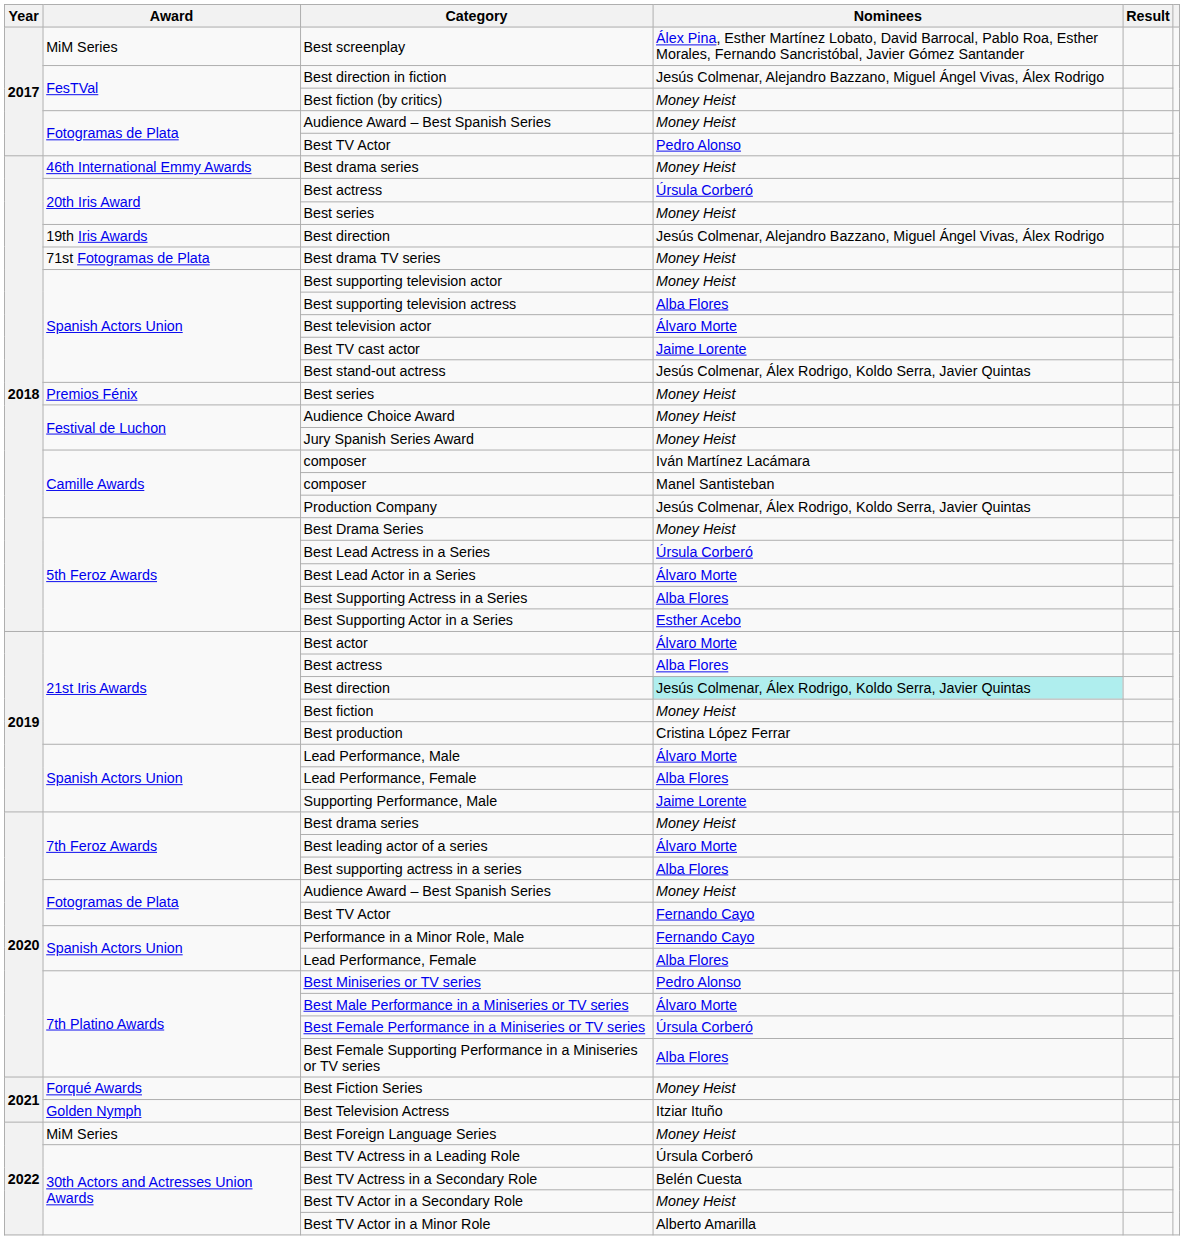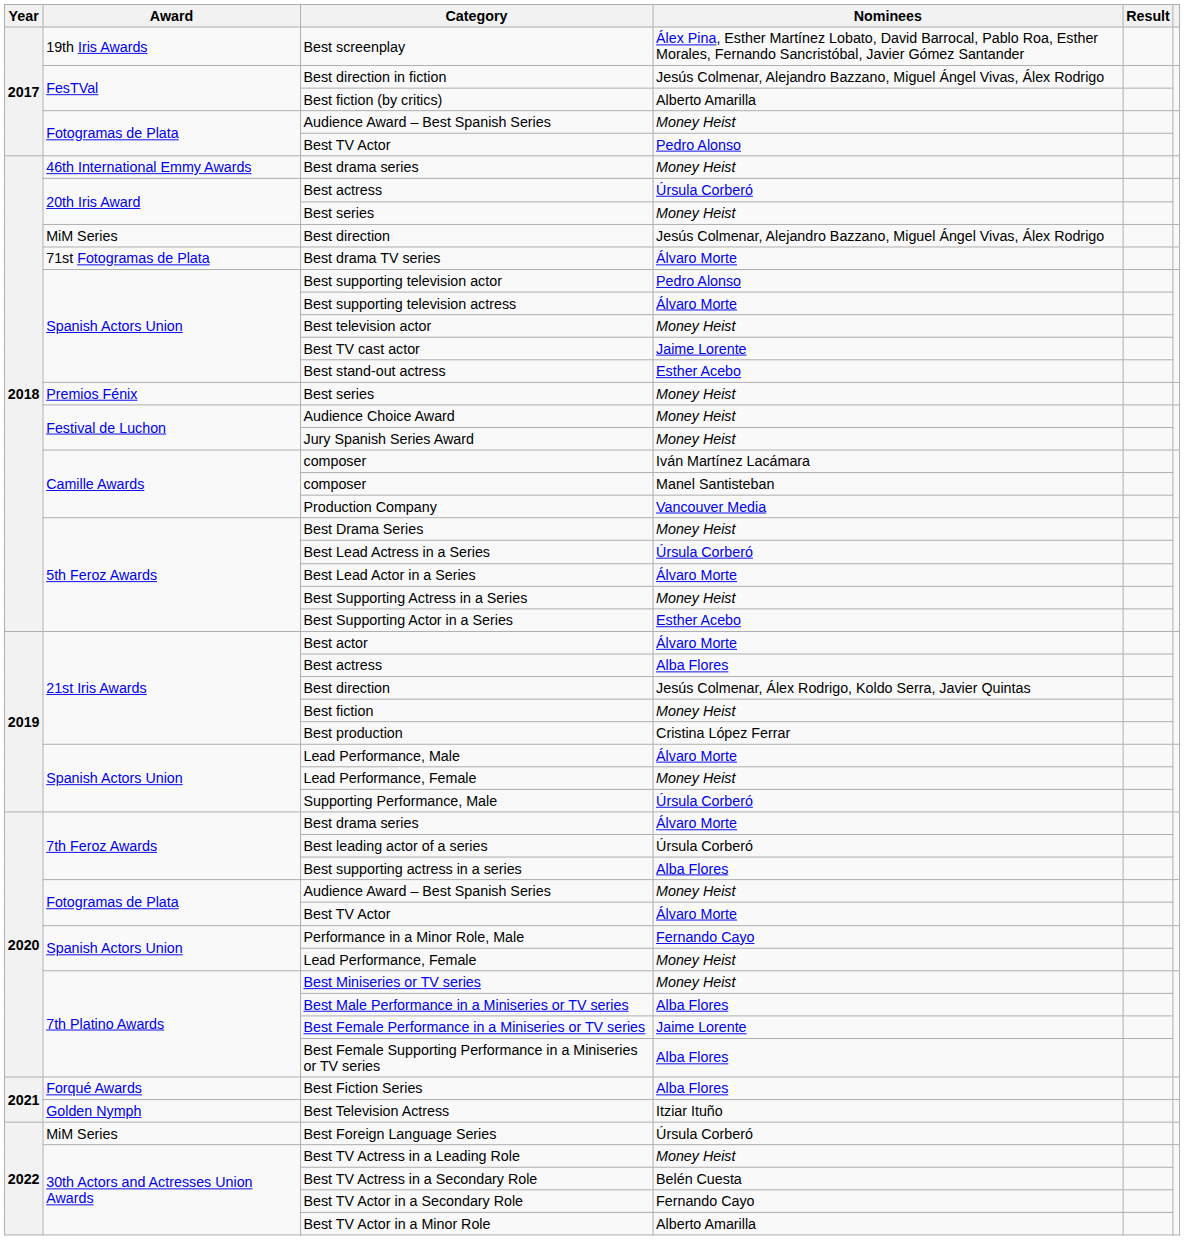 <table class="wikitable sortable plainrowheaders" style="font-size:95%; width:99%;">
 <tr>
 <th>Year</th>
 <th>Award</th>
 <th style="width:30%;">Category</th>
 <th style="width:40%;">Nominees</th>
 <th>Result</th>
 <th scope="col" class="unsortable"></th>
 </tr>
 <tr>
 <th rowspan="5" align="center">2017</th>
-<td rowspan="1">MiM Series</td>
+<td rowspan="1">19th <a href='#'>Iris Awards</a></td>
 <td>Best screenplay</td>
 <td><a href='#'>Álex Pina</a>, Esther Martínez Lobato, David Barrocal, Pablo Roa, Esther Morales, Fernando Sancristóbal, Javier Gómez Santander</td>
 <td></td>
 <td rowspan="1" style="text-align:center;"></td>
 </tr>
 <tr>
 <td rowspan="2"><a href='#'>FesTVal</a></td>
 <td>Best direction in fiction</td>
 <td>Jesús Colmenar, Alejandro Bazzano, Miguel Ángel Vivas, Álex Rodrigo</td>
 <td></td>
 <td rowspan="2" style="text-align:center;"></td>
 </tr>
 <tr>
 <td>Best fiction (by critics)</td>
-<td><em>Money Heist</em></td>
+<td>Alberto Amarilla</td>
 <td></td>
 </tr>
 <tr>
 <td rowspan="2"><a href='#'>Fotogramas de Plata</a></td>
 <td>Audience Award – Best Spanish Series</td>
 <td><em>Money Heist</em></td>
 <td></td>
 <td rowspan="2" align="center"></td>
 </tr>
 <tr>
 <td>Best TV Actor</td>
 <td><a href='#'>Pedro Alonso</a></td>
 <td></td>
 </tr>
 <tr>
 <th rowspan="21" align="center">2018</th>
 <td rowspan="1"><a href='#'>46th International Emmy Awards</a></td>
 <td>Best drama series</td>
 <td><em>Money Heist</em></td>
 <td></td>
 <td rowspan="1" style="text-align:center;"></td>
 </tr>
 <tr>
 <td rowspan="2"><a href='#'>20th Iris Award</a></td>
 <td>Best actress</td>
 <td><a href='#'>Úrsula Corberó</a></td>
 <td></td>
 <td rowspan="2" style="text-align:center;"></td>
 </tr>
 <tr>
 <td>Best series</td>
 <td><em>Money Heist</em></td>
 <td></td>
 </tr>
 <tr>
-<td rowspan="1">19th <a href='#'>Iris Awards</a></td>
+<td rowspan="1">MiM Series</td>
 <td>Best direction</td>
 <td>Jesús Colmenar, Alejandro Bazzano, Miguel Ángel Vivas, Álex Rodrigo</td>
 <td></td>
 <td rowspan="1" style="text-align:center;"></td>
 </tr>
 <tr>
 <td>71st <a href='#'>Fotogramas de Plata</a></td>
 <td>Best drama TV series</td>
-<td><em>Money Heist</em></td>
+<td><a href='#'>Álvaro Morte</a></td>
 <td></td>
 <td rowspan="1" style="text-align:center;"></td>
 </tr>
 <tr>
 <td rowspan="5"><a href='#'>Spanish Actors Union</a></td>
 <td>Best supporting television actor</td>
-<td><em>Money Heist</em></td>
+<td><a href='#'>Pedro Alonso</a></td>
 <td></td>
 <td rowspan="5" style="text-align:center;"></td>
 </tr>
 <tr>
 <td>Best supporting television actress</td>
-<td><a href='#'>Alba Flores</a></td>
+<td><a href='#'>Álvaro Morte</a></td>
 <td></td>
 </tr>
 <tr>
 <td>Best television actor</td>
-<td><a href='#'>Álvaro Morte</a></td>
+<td><em>Money Heist</em></td>
 <td></td>
 </tr>
 <tr>
 <td>Best TV cast actor</td>
 <td><a href='#'>Jaime Lorente</a></td>
 <td></td>
 </tr>
 <tr>
 <td>Best stand-out actress</td>
-<td>Jesús Colmenar, Álex Rodrigo, Koldo Serra, Javier Quintas</td>
+<td><a href='#'>Esther Acebo</a></td>
 <td></td>
 </tr>
 <tr>
 <td rowspan="1"><a href='#'>Premios Fénix</a></td>
 <td>Best series</td>
 <td><em>Money Heist</em></td>
 <td></td>
 <td rowspan="1" style="text-align:center;"></td>
 </tr>
 <tr>
 <td rowspan="2"><a href='#'>Festival de Luchon</a></td>
 <td>Audience Choice Award</td>
 <td><em>Money Heist</em></td>
 <td></td>
 <td rowspan="2" style="text-align:center;"></td>
 </tr>
 <tr>
 <td>Jury Spanish Series Award</td>
 <td><em>Money Heist</em></td>
 <td></td>
 </tr>
 <tr>
 <td rowspan="3"><a href='#'>Camille Awards</a></td>
 <td>composer</td>
 <td>Iván Martínez Lacámara</td>
 <td></td>
 <td rowspan="3" align="center"></td>
 </tr>
 <tr>
 <td>composer</td>
 <td>Manel Santisteban</td>
 <td></td>
 </tr>
 <tr>
 <td>Production Company</td>
-<td>Jesús Colmenar, Álex Rodrigo, Koldo Serra, Javier Quintas</td>
+<td><a href='#'>Vancouver Media</a></td>
 <td></td>
 </tr>
 <tr>
 <td rowspan="5"><a href='#'>5th Feroz Awards</a></td>
 <td>Best Drama Series</td>
 <td><em>Money Heist</em></td>
 <td></td>
 <td rowspan="5" align="center"></td>
 </tr>
 <tr>
 <td>Best Lead Actress in a Series</td>
 <td><a href='#'>Úrsula Corberó</a></td>
 <td></td>
 </tr>
 <tr>
 <td>Best Lead Actor in a Series</td>
 <td><a href='#'>Álvaro Morte</a></td>
 <td></td>
 </tr>
 <tr>
 <td>Best Supporting Actress in a Series</td>
-<td><a href='#'>Alba Flores</a></td>
+<td><em>Money Heist</em></td>
 <td></td>
 </tr>
 <tr>
 <td>Best Supporting Actor in a Series</td>
 <td><a href='#'>Esther Acebo</a></td>
 <td></td>
 </tr>
 <tr>
 <th rowspan="8" align="center">2019</th>
 <td rowspan="5"><a href='#'>21st Iris Awards</a></td>
 <td>Best actor</td>
 <td><a href='#'>Álvaro Morte</a></td>
 <td></td>
 <td rowspan="5" style="text-align:center;"></td>
 </tr>
 <tr>
 <td>Best actress</td>
 <td><a href='#'>Alba Flores</a></td>
 <td></td>
 </tr>
 <tr>
 <td>Best direction</td>
-<td style="background: paleturquoise;">Jesús Colmenar, Álex Rodrigo, Koldo Serra, Javier Quintas</td>
+<td>Jesús Colmenar, Álex Rodrigo, Koldo Serra, Javier Quintas</td>
 <td></td>
 </tr>
 <tr>
 <td>Best fiction</td>
 <td><em>Money Heist</em></td>
 <td></td>
 </tr>
 <tr>
 <td>Best production</td>
 <td>Cristina López Ferrar</td>
 <td></td>
 </tr>
 <tr>
 <td rowspan="3"><a href='#'>Spanish Actors Union</a></td>
 <td>Lead Performance, Male</td>
 <td><a href='#'>Álvaro Morte</a></td>
 <td></td>
 <td rowspan="3" align="center"></td>
 </tr>
 <tr>
 <td>Lead Performance, Female</td>
-<td><a href='#'>Alba Flores</a></td>
+<td><em>Money Heist</em></td>
 <td></td>
 </tr>
 <tr>
 <td>Supporting Performance, Male</td>
-<td><a href='#'>Jaime Lorente</a></td>
+<td><a href='#'>Úrsula Corberó</a></td>
 <td></td>
 </tr>
 <tr>
 <th rowspan="11" align="center">2020</th>
 <td rowspan="3"><a href='#'>7th Feroz Awards</a></td>
 <td>Best drama series</td>
-<td><em>Money Heist</em></td>
+<td><a href='#'>Álvaro Morte</a></td>
 <td></td>
 <td rowspan="3" style="text-align:center;"></td>
 </tr>
 <tr>
 <td>Best leading actor of a series</td>
-<td><a href='#'>Álvaro Morte</a></td>
+<td>Úrsula Corberó</td>
 <td></td>
 </tr>
 <tr>
 <td>Best supporting actress in a series</td>
 <td><a href='#'>Alba Flores</a></td>
 <td></td>
 </tr>
 <tr>
 <td rowspan="2"><a href='#'>Fotogramas de Plata</a></td>
 <td>Audience Award – Best Spanish Series</td>
 <td><em>Money Heist</em></td>
 <td></td>
 <td rowspan="2" align="center"></td>
 </tr>
 <tr>
 <td>Best TV Actor</td>
-<td><a href='#'>Fernando Cayo</a></td>
+<td><a href='#'>Álvaro Morte</a></td>
 <td></td>
 </tr>
 <tr>
 <td rowspan="2"><a href='#'>Spanish Actors Union</a></td>
 <td>Performance in a Minor Role, Male</td>
 <td><a href='#'>Fernando Cayo</a></td>
 <td></td>
 <td rowspan="2" align="center"></td>
 </tr>
 <tr>
 <td>Lead Performance, Female</td>
-<td><a href='#'>Alba Flores</a></td>
+<td><em>Money Heist</em></td>
 <td></td>
 </tr>
 <tr>
 <td rowspan="4"><a href='#'>7th Platino Awards</a></td>
 <td><a href='#'>Best Miniseries or TV series</a></td>
-<td><a href='#'>Pedro Alonso</a></td>
+<td><em>Money Heist</em></td>
 <td></td>
 <td rowspan="4" align="center"></td>
 </tr>
 <tr>
 <td><a href='#'>Best Male Performance in a Miniseries or TV series</a></td>
-<td><a href='#'>Álvaro Morte</a></td>
+<td><a href='#'>Alba Flores</a></td>
 <td></td>
 </tr>
 <tr>
 <td><a href='#'>Best Female Performance in a Miniseries or TV series</a></td>
-<td><a href='#'>Úrsula Corberó</a></td>
+<td><a href='#'>Jaime Lorente</a></td>
 <td></td>
 </tr>
 <tr>
 <td>Best Female Supporting Performance in a Miniseries or TV series</td>
 <td><a href='#'>Alba Flores</a></td>
 <td></td>
 </tr>
 <tr>
 <th rowspan="2" align="center">2021</th>
 <td><a href='#'>Forqué Awards</a></td>
 <td>Best Fiction Series</td>
-<td><em>Money Heist</em></td>
+<td><a href='#'>Alba Flores</a></td>
 <td></td>
 <td align="center"></td>
 </tr>
 <tr>
 <td rowspan="1"><a href='#'>Golden Nymph</a></td>
 <td>Best Television Actress</td>
 <td>Itziar Ituño</td>
 <td></td>
 <td align="center"></td>
 </tr>
 <tr>
 <th rowspan="5" align="center">2022</th>
 <td rowspan="1">MiM Series</td>
 <td>Best Foreign Language Series</td>
-<td><em>Money Heist</em></td>
+<td>Úrsula Corberó</td>
 <td></td>
 <td align="center"></td>
 </tr>
 <tr>
 <td rowspan="4"><a href='#'>30th Actors and Actresses Union Awards</a></td>
 <td>Best TV Actress in a Leading Role</td>
-<td>Úrsula Corberó</td>
+<td><em>Money Heist</em></td>
 <td></td>
 <td rowspan="4" align="center"></td>
 </tr>
 <tr>
 <td>Best TV Actress in a Secondary Role</td>
 <td>Belén Cuesta</td>
 <td></td>
 </tr>
 <tr>
 <td>Best TV Actor in a Secondary Role</td>
-<td><em>Money Heist</em></td>
+<td>Fernando Cayo</td>
 <td></td>
 </tr>
 <tr>
 <td>Best TV Actor in a Minor Role</td>
 <td>Alberto Amarilla</td>
 <td></td>
 </tr>
 </table>
